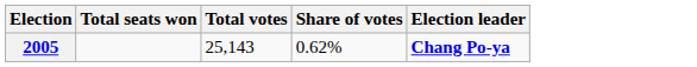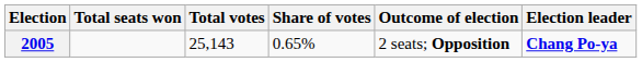 <table class=wikitable>
 <tr>
 <th>Election</th>
 <th>Total seats won</th>
 <th>Total votes</th>
 <th>Share of votes</th>
+<th>Outcome of election</th>
 <th>Election leader</th>
 </tr>
 <tr>
 <th><a href='#'>2005</a></th>
 <td></td>
 <td>25,143</td>
-<td>0.62%</td>
+<td>0.65%</td>
+<td>2 seats; <strong>Opposition</strong> </td>
 <td><strong><a href='#'>Chang Po-ya</a></strong></td>
 </tr>
 </table>
